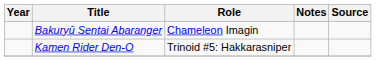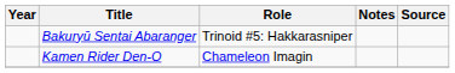 <table class="wikitable sortable plainrowheaders">
 <tr>
 <th>Year</th>
 <th>Title</th>
 <th>Role</th>
 <th class="unsortable">Notes</th>
 <th class="unsortable">Source</th>
 </tr>
 <tr>
 <td></td>
 <td><em><a href='#'>Bakuryū Sentai Abaranger</a></em></td>
-<td><a href='#'>Chameleon</a> Imagin</td>
+<td>Trinoid #5: Hakkarasniper</td>
 <td></td>
 <td></td>
 </tr>
 <tr>
 <td></td>
 <td><em><a href='#'>Kamen Rider Den-O</a></em></td>
-<td>Trinoid #5: Hakkarasniper</td>
+<td><a href='#'>Chameleon</a> Imagin</td>
 <td></td>
 <td></td>
 </tr>
 <tr>
 </tr>
 </table>
